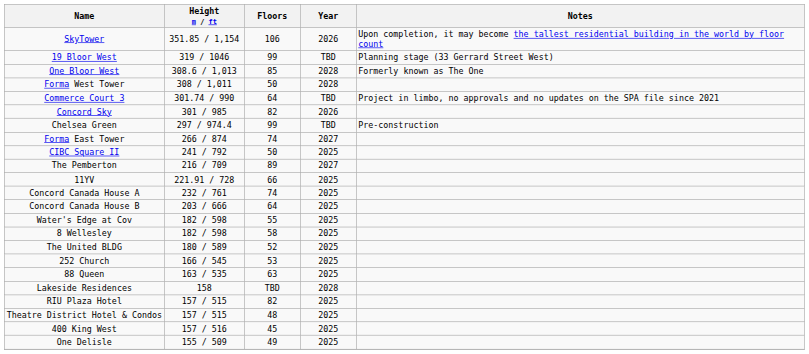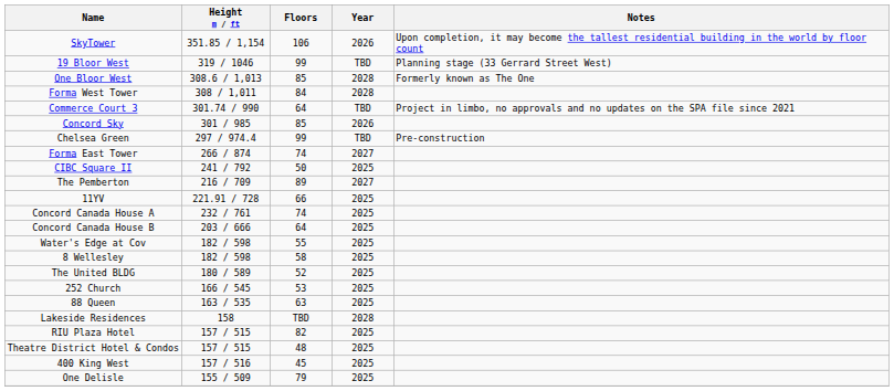 <table class="wikitable sortable">
 <tr>
 <th scope="col" width=20%>Name</th>
 <th scope="col" width=10%>Height<br><small><a href='#'>m</a> / <a href='#'>ft</a></small></th>
 <th scope="col" width=7%>Floors</th>
 <th scope="col" width=7%>Year</th>
 <th class="unsortable">Notes</th>
 </tr>
 <tr>
 <td align=center><a href='#'>SkyTower</a></td>
 <td align=center>351.85 / 1,154</td>
 <td align=center>106</td>
 <td align=center>2026</td>
 <td>Upon completion, it may become <a href='#'>the tallest residential building in the world by floor count</a></td>
 </tr>
 <tr>
 <td align=center><a href='#'>19 Bloor West</a></td>
 <td align=center>319 / 1046</td>
 <td align=center>99</td>
 <td align=center>TBD</td>
 <td>Planning stage (33 Gerrard Street West)</td>
 </tr>
 <tr>
 <td align="center"><a href='#'>One Bloor West</a></td>
 <td align="center">308.6 / 1,013</td>
 <td align="center">85</td>
 <td align="center">2028</td>
 <td>Formerly known as The One</td>
 </tr>
 <tr>
 <td align=center><a href='#'>Forma</a> West Tower</td>
 <td align=center>308 / 1,011</td>
-<td align=center>50</td>
+<td align=center>84</td>
 <td align=center>2028</td>
 <td></td>
 </tr>
 <tr>
 <td align="center"><a href='#'>Commerce Court 3</a></td>
 <td align="center">301.74 / 990</td>
 <td align="center">64</td>
 <td align="center">TBD</td>
 <td>Project in limbo, no approvals and no updates on the SPA file since 2021</td>
 </tr>
 <tr>
 <td align=center><a href='#'>Concord Sky</a></td>
 <td align=center>301 / 985</td>
-<td align=center>82</td>
+<td align=center>85</td>
 <td align=center>2026</td>
 <td></td>
 </tr>
 <tr>
 <td align=center>Chelsea Green</td>
 <td align=center>297 / 974.4</td>
 <td align=center>99</td>
 <td align=center>TBD</td>
 <td>Pre-construction</td>
 </tr>
 <tr>
 <td align=center><a href='#'>Forma</a> East Tower</td>
 <td align=center>266 / 874</td>
 <td align=center>74</td>
 <td align=center>2027</td>
 <td></td>
 </tr>
 <tr>
 <td align=center><a href='#'>CIBC Square II</a></td>
 <td align=center>241 / 792</td>
 <td align=center>50</td>
 <td align=center>2025</td>
 <td></td>
 </tr>
 <tr>
 <td align=center>The Pemberton</td>
 <td align=center>216 / 709</td>
 <td align=center>89</td>
 <td align=center>2027</td>
 <td></td>
 </tr>
 <tr>
 <td align=center>11YV</td>
 <td align=center>221.91 / 728</td>
 <td align=center>66</td>
 <td align=center>2025</td>
 <td></td>
 </tr>
 <tr>
 <td align=center>Concord Canada House A</td>
 <td align=center>232 / 761</td>
 <td align=center>74</td>
 <td align=center>2025</td>
 <td></td>
 </tr>
 <tr>
 <td align=center>Concord Canada House B</td>
 <td align=center>203 / 666</td>
 <td align=center>64</td>
 <td align=center>2025</td>
 <td></td>
 </tr>
 <tr>
 <td align=center>Water's Edge at Cov</td>
 <td align=center>182 / 598</td>
 <td align=center>55</td>
 <td align=center>2025</td>
 <td></td>
 </tr>
 <tr>
 <td align=center>8 Wellesley</td>
 <td align=center>182 / 598</td>
 <td align=center>58</td>
 <td align=center>2025</td>
 <td></td>
 </tr>
 <tr>
 <td align=center>The United BLDG</td>
 <td align=center>180 / 589</td>
 <td align=center>52</td>
 <td align=center>2025</td>
 <td></td>
 </tr>
 <tr>
 <td align=center>252 Church</td>
 <td align=center>166 / 545</td>
 <td align=center>53</td>
 <td align=center>2025</td>
 <td></td>
 </tr>
 <tr>
 <td align=center>88 Queen</td>
 <td align=center>163 / 535</td>
 <td align=center>63</td>
 <td align=center>2025</td>
 <td></td>
 </tr>
 <tr>
 <td align=center>Lakeside Residences</td>
 <td align=center>158</td>
 <td align=center>TBD</td>
 <td align=center>2028</td>
 <td></td>
 </tr>
 <tr>
 <td align=center>RIU Plaza Hotel</td>
 <td align=center>157 / 515</td>
 <td align=center>82</td>
 <td align=center>2025</td>
 <td></td>
 </tr>
 <tr>
 <td align=center>Theatre District Hotel & Condos</td>
 <td align=center>157 / 515</td>
 <td align=center>48</td>
 <td align=center>2025</td>
 <td></td>
 </tr>
 <tr>
 <td align=center>400 King West</td>
 <td align=center>157 / 516</td>
 <td align=center>45</td>
 <td align=center>2025</td>
 <td></td>
 </tr>
 <tr>
 <td align=center>One Delisle</td>
 <td align=center>155 / 509</td>
-<td align=center>49</td>
+<td align=center>79</td>
 <td align=center>2025</td>
 <td></td>
 </tr>
 <tr>
 </tr>
 </table>
